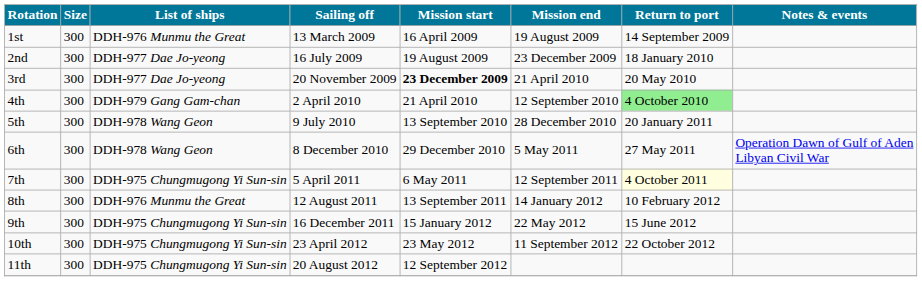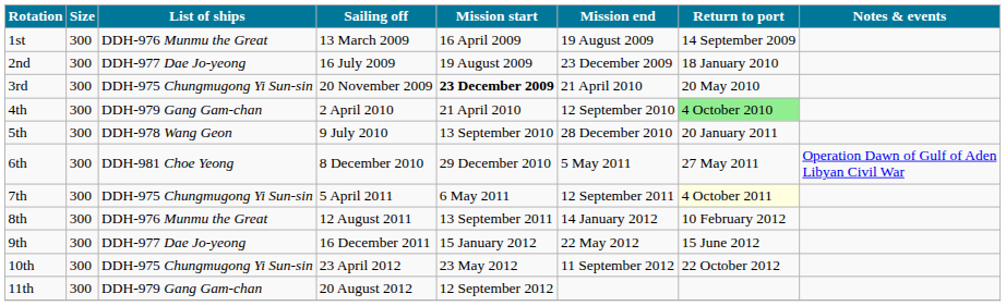 <table class="wikitable">
 <tr>
 <th style="background:#079;color:#fff;">Rotation</th>
 <th style="background:#079;color:#fff;">Size</th>
 <th style="background:#079;color:#fff;">List of ships</th>
 <th style="background:#079;color:#fff;">Sailing off</th>
 <th style="background:#079;color:#fff;">Mission start</th>
 <th style="background:#079;color:#fff;">Mission end</th>
 <th style="background:#079;color:#fff;">Return to port</th>
 <th style="background:#079;color:#fff;">Notes & events</th>
 </tr>
 <tr>
 <td>1st</td>
 <td>300</td>
 <td>DDH-976 <em>Munmu the Great</em></td>
 <td>13 March 2009</td>
 <td>16 April 2009</td>
 <td>19 August 2009</td>
 <td>14 September 2009</td>
 <td></td>
 </tr>
 <tr>
 <td>2nd</td>
 <td>300</td>
 <td>DDH-977 <em>Dae Jo-yeong</em></td>
 <td>16 July 2009</td>
 <td>19 August 2009</td>
 <td>23 December 2009</td>
 <td>18 January 2010</td>
 <td></td>
 </tr>
 <tr>
 <td>3rd</td>
 <td>300</td>
-<td>DDH-977 <em>Dae Jo-yeong</em></td>
+<td>DDH-975 <em>Chungmugong Yi Sun-sin</em></td>
 <td>20 November 2009</td>
 <td><strong>23 December 2009</strong></td>
 <td>21 April 2010</td>
 <td>20 May 2010</td>
 <td></td>
 </tr>
 <tr>
 <td>4th</td>
 <td>300</td>
 <td>DDH-979 <em>Gang Gam-chan</em></td>
 <td>2 April 2010</td>
 <td>21 April 2010</td>
 <td>12 September 2010</td>
 <td style="background: lightgreen;">4 October 2010</td>
 <td></td>
 </tr>
 <tr>
 <td>5th</td>
 <td>300</td>
 <td>DDH-978 <em>Wang Geon</em></td>
 <td>9 July 2010</td>
 <td>13 September 2010</td>
 <td>28 December 2010</td>
 <td>20 January 2011</td>
 <td></td>
 </tr>
 <tr>
 <td>6th</td>
 <td>300</td>
-<td>DDH-978 <em>Wang Geon</em></td>
+<td>DDH-981 <em>Choe Yeong</em></td>
 <td>8 December 2010</td>
 <td>29 December 2010</td>
 <td>5 May 2011</td>
 <td>27 May 2011</td>
 <td><a href='#'>Operation Dawn of Gulf of Aden</a><br><a href='#'>Libyan Civil War</a></td>
 </tr>
 <tr>
 <td>7th</td>
 <td>300</td>
 <td>DDH-975 <em>Chungmugong Yi Sun-sin</em></td>
 <td>5 April 2011</td>
 <td>6 May 2011</td>
 <td>12 September 2011</td>
 <td style="background: lightyellow;">4 October 2011</td>
 <td></td>
 </tr>
 <tr>
 <td>8th</td>
 <td>300</td>
 <td>DDH-976 <em>Munmu the Great</em></td>
 <td>12 August 2011</td>
 <td>13 September 2011</td>
 <td>14 January 2012</td>
 <td>10 February 2012</td>
 <td></td>
 </tr>
 <tr>
 <td>9th</td>
 <td>300</td>
-<td>DDH-975 <em>Chungmugong Yi Sun-sin</em></td>
+<td>DDH-977 <em>Dae Jo-yeong</em></td>
 <td>16 December 2011</td>
 <td>15 January 2012</td>
 <td>22 May 2012</td>
 <td>15 June 2012</td>
 <td></td>
 </tr>
 <tr>
 <td>10th</td>
 <td>300</td>
 <td>DDH-975 <em>Chungmugong Yi Sun-sin</em></td>
 <td>23 April 2012</td>
 <td>23 May 2012</td>
 <td>11 September 2012</td>
 <td>22 October 2012</td>
 <td></td>
 </tr>
 <tr>
 <td>11th</td>
 <td>300</td>
-<td>DDH-975 <em>Chungmugong Yi Sun-sin</em></td>
+<td>DDH-979 <em>Gang Gam-chan</em></td>
 <td>20 August 2012</td>
 <td>12 September 2012</td>
 <td></td>
 <td></td>
 <td></td>
 </tr>
 <tr>
 </tr>
 </table>
